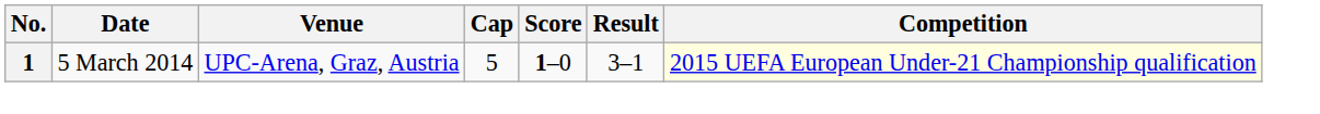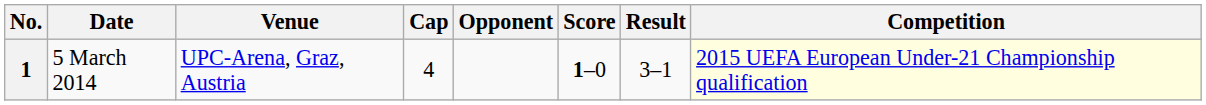 <table class="wikitable sortable plainrowheaders">
 <tr>
 <th scope=col>No.</th>
 <th scope=col data-sort-type=date>Date</th>
 <th scope=col>Venue</th>
 <th scope=col>Cap</th>
+<th scope=col>Opponent</th>
 <th scope=col>Score</th>
 <th scope=col>Result</th>
 <th scope=col>Competition</th>
 </tr>
 <tr>
 <th scope=row>1</th>
 <td>5 March 2014</td>
 <td><a href='#'>UPC-Arena</a>, <a href='#'>Graz</a>, <a href='#'>Austria</a></td>
-<td align=center>5</td>
+<td align=center>4</td>
+<td></td>
 <td align=center><strong>1</strong>–0</td>
 <td align=center>3–1</td>
 <td style="background: lightyellow;"><a href='#'>2015 UEFA European Under-21 Championship qualification</a></td>
 </tr>
 </table>
